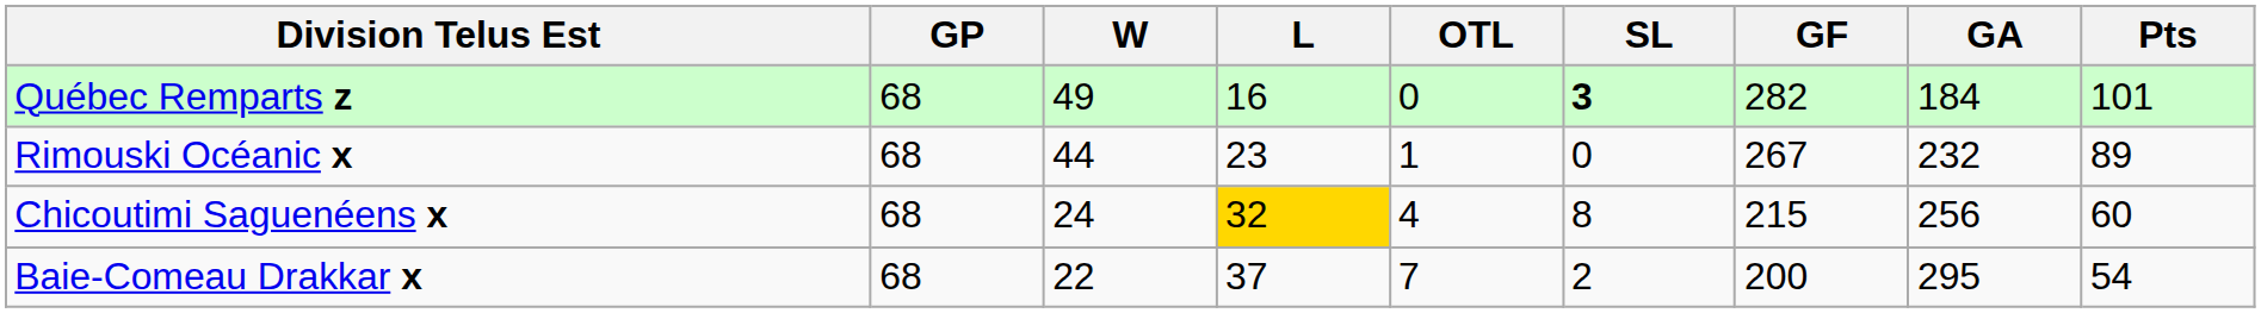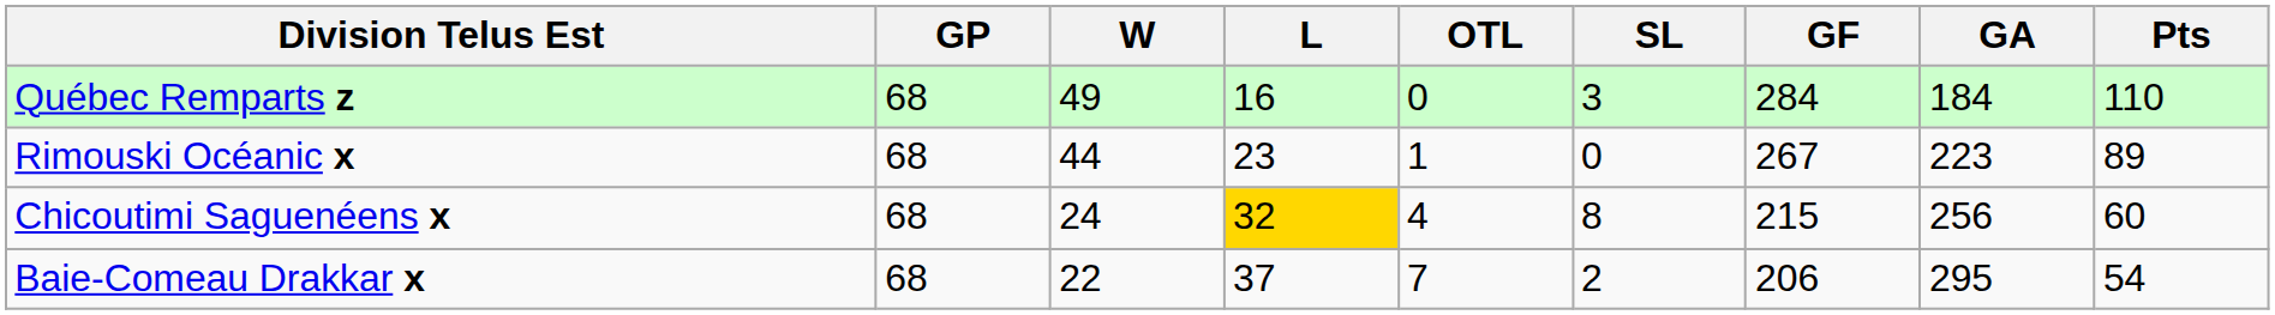 <table class="wikitable" style="width: 75%">
 <tr>
 <th width=25%>Division Telus Est</th>
 <th width=5%>GP</th>
 <th width=5%>W</th>
 <th width=5%>L</th>
 <th width=5%>OTL</th>
 <th width=5%>SL</th>
 <th width=5%>GF</th>
 <th width=5%>GA</th>
 <th width=5%>Pts</th>
 </tr>
 <tr bgcolor=#ccffcc>
 <td><a href='#'>Québec Remparts</a> <strong>z</strong></td>
 <td>68</td>
 <td>49</td>
 <td>16</td>
 <td>0</td>
-<td><strong>3</strong></td>
-<td>282</td>
+<td>3</td>
+<td>284</td>
 <td>184</td>
-<td>101</td>
+<td>110</td>
 </tr>
 <tr>
 <td><a href='#'>Rimouski Océanic</a> <strong>x</strong></td>
 <td>68</td>
 <td>44</td>
 <td>23</td>
 <td>1</td>
 <td>0</td>
 <td>267</td>
-<td>232</td>
+<td>223</td>
 <td>89</td>
 </tr>
 <tr>
 <td><a href='#'>Chicoutimi Saguenéens</a> <strong>x</strong></td>
 <td>68</td>
 <td>24</td>
 <td style="background: gold;">32</td>
 <td>4</td>
 <td>8</td>
 <td>215</td>
 <td>256</td>
 <td>60</td>
 </tr>
 <tr>
 <td><a href='#'>Baie-Comeau Drakkar</a> <strong>x</strong></td>
 <td>68</td>
 <td>22</td>
 <td>37</td>
 <td>7</td>
 <td>2</td>
-<td>200</td>
+<td>206</td>
 <td>295</td>
 <td>54</td>
 </tr>
 </table>
